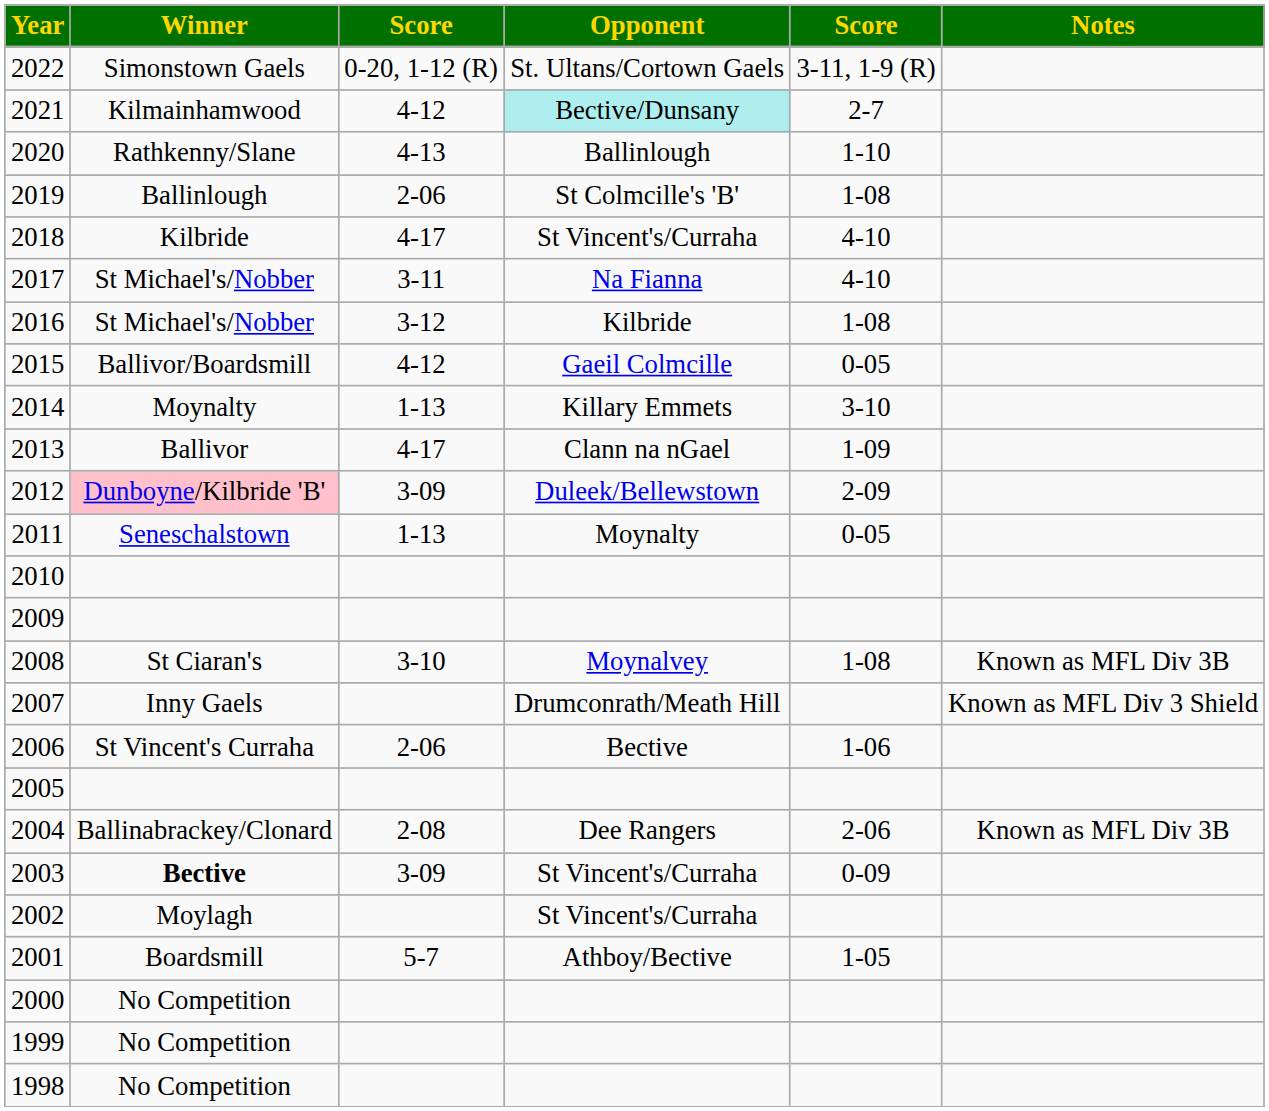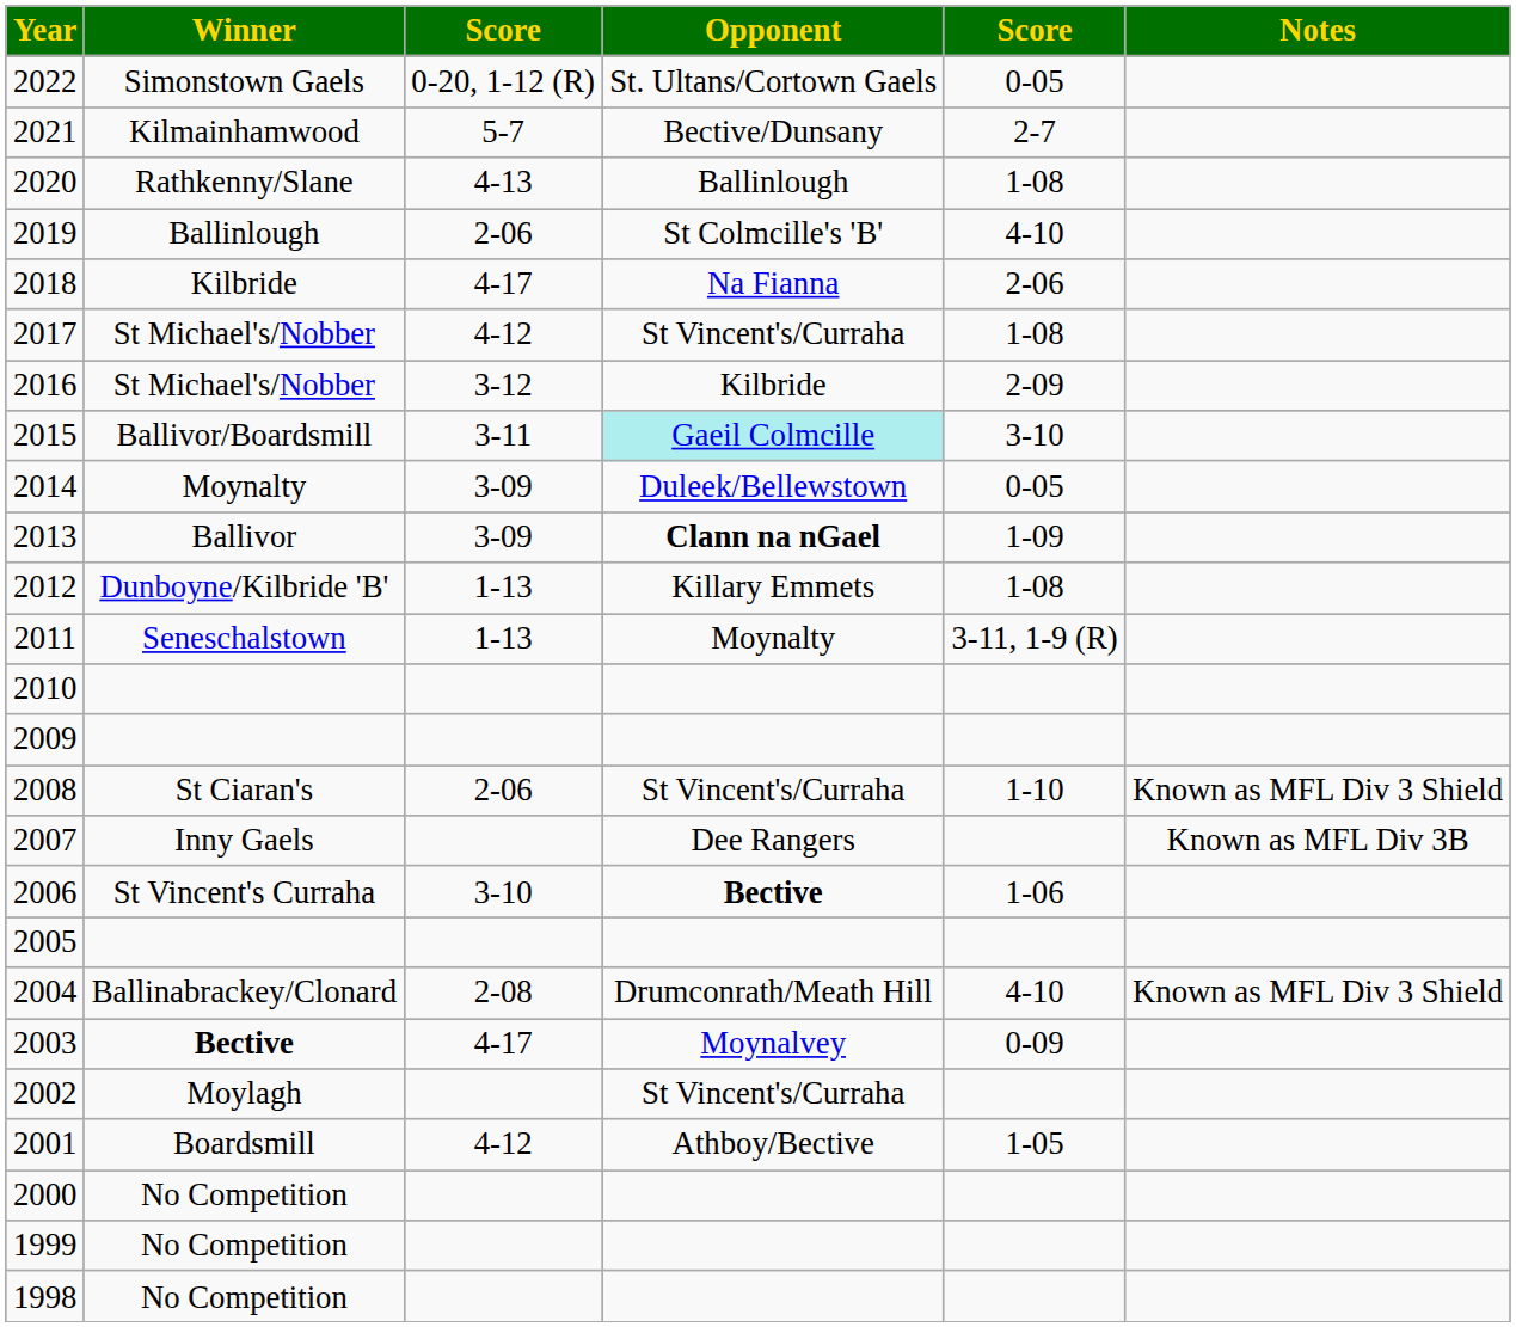 <table class="wikitable" style="text-align:center;">
 <tr>
 <th style="background:#007000;color:gold">Year</th>
 <th style="background:#007000;color:gold">Winner</th>
 <th style="background:#007000;color:gold">Score</th>
 <th style="background:#007000;color:gold">Opponent</th>
 <th style="background:#007000;color:gold">Score</th>
 <th style="background:#007000;color:gold">Notes</th>
 </tr>
 <tr 15B.C>
 </tr>
 <tr>
 <td>2022</td>
 <td>Simonstown Gaels</td>
 <td>0-20, 1-12 (R)</td>
 <td>St. Ultans/Cortown Gaels</td>
-<td>3-11, 1-9 (R)</td>
+<td>0-05</td>
 </tr>
 <tr>
 <td>2021</td>
 <td>Kilmainhamwood</td>
-<td>4-12</td>
-<td style="background: paleturquoise;">Bective/Dunsany</td>
+<td>5-7</td>
+<td>Bective/Dunsany</td>
 <td>2-7</td>
 <td></td>
 </tr>
 <tr>
 <td>2020</td>
 <td>Rathkenny/Slane</td>
 <td>4-13</td>
 <td>Ballinlough</td>
-<td>1-10</td>
+<td>1-08</td>
 <td></td>
 </tr>
 <tr>
 <td>2019</td>
 <td>Ballinlough</td>
 <td>2-06</td>
 <td>St Colmcille's 'B'</td>
-<td>1-08</td>
+<td>4-10</td>
 <td></td>
 </tr>
 <tr>
 <td>2018 </td>
 <td>Kilbride</td>
 <td>4-17</td>
-<td>St Vincent's/Curraha</td>
-<td>4-10</td>
+<td><a href='#'>Na Fianna</a></td>
+<td>2-06</td>
 <td></td>
 </tr>
 <tr>
 <td>2017 </td>
 <td>St Michael's/<a href='#'>Nobber</a></td>
-<td>3-11</td>
-<td><a href='#'>Na Fianna</a></td>
-<td>4-10</td>
+<td>4-12</td>
+<td>St Vincent's/Curraha</td>
+<td>1-08</td>
 <td></td>
 </tr>
 <tr>
 <td>2016 </td>
 <td>St Michael's/<a href='#'>Nobber</a></td>
 <td>3-12</td>
 <td>Kilbride</td>
-<td>1-08</td>
+<td>2-09</td>
 <td></td>
 </tr>
 <tr>
 <td>2015 </td>
 <td>Ballivor/Boardsmill</td>
-<td>4-12</td>
-<td><a href='#'>Gaeil Colmcille</a></td>
-<td>0-05</td>
+<td>3-11</td>
+<td style="background: paleturquoise;"><a href='#'>Gaeil Colmcille</a></td>
+<td>3-10</td>
 <td></td>
 </tr>
 <tr>
 <td>2014 </td>
 <td>Moynalty</td>
-<td>1-13</td>
-<td>Killary Emmets</td>
-<td>3-10</td>
+<td>3-09</td>
+<td><a href='#'>Duleek/Bellewstown</a></td>
+<td>0-05</td>
 <td></td>
 </tr>
 <tr>
 <td>2013</td>
 <td>Ballivor</td>
-<td>4-17</td>
-<td>Clann na nGael</td>
+<td>3-09</td>
+<td><strong>Clann na nGael</strong></td>
 <td>1-09</td>
 <td></td>
 </tr>
 <tr>
 <td>2012 </td>
-<td style="background: pink;"><a href='#'>Dunboyne</a>/Kilbride 'B'</td>
-<td>3-09</td>
-<td><a href='#'>Duleek/Bellewstown</a></td>
-<td>2-09</td>
+<td><a href='#'>Dunboyne</a>/Kilbride 'B'</td>
+<td>1-13</td>
+<td>Killary Emmets</td>
+<td>1-08</td>
 <td></td>
 </tr>
 <tr>
 <td>2011 </td>
 <td><a href='#'>Seneschalstown</a></td>
 <td>1-13</td>
 <td>Moynalty</td>
-<td>0-05</td>
+<td>3-11, 1-9 (R)</td>
 <td></td>
 </tr>
 <tr>
 <td>2010</td>
 <td></td>
 <td></td>
 <td></td>
 <td></td>
 <td></td>
 </tr>
 <tr>
 <td>2009</td>
 <td></td>
 <td></td>
 <td></td>
 <td></td>
 <td></td>
 </tr>
 <tr>
 <td>2008</td>
 <td>St Ciaran's</td>
-<td>3-10</td>
-<td><a href='#'>Moynalvey</a></td>
-<td>1-08</td>
-<td>Known as MFL Div 3B</td>
+<td>2-06</td>
+<td>St Vincent's/Curraha</td>
+<td>1-10</td>
+<td>Known as MFL Div 3 Shield</td>
 </tr>
 <tr>
 <td>2007</td>
 <td>Inny Gaels</td>
 <td></td>
-<td>Drumconrath/Meath Hill</td>
+<td>Dee Rangers</td>
 <td></td>
-<td>Known as MFL Div 3 Shield</td>
+<td>Known as MFL Div 3B</td>
 </tr>
 <tr>
 <td>2006</td>
 <td>St Vincent's Curraha</td>
-<td>2-06</td>
-<td>Bective</td>
+<td>3-10</td>
+<td><strong>Bective</strong></td>
 <td>1-06</td>
 <td></td>
 </tr>
 <tr>
 <td>2005</td>
 <td></td>
 <td></td>
 <td></td>
 <td></td>
 <td></td>
 </tr>
 <tr>
 <td>2004</td>
 <td>Ballinabrackey/Clonard</td>
 <td>2-08</td>
-<td>Dee Rangers</td>
-<td>2-06</td>
-<td>Known as MFL Div 3B</td>
+<td>Drumconrath/Meath Hill</td>
+<td>4-10</td>
+<td>Known as MFL Div 3 Shield</td>
 </tr>
 <tr>
 <td>2003</td>
 <td><strong>Bective</strong></td>
-<td>3-09</td>
-<td>St Vincent's/Curraha</td>
+<td>4-17</td>
+<td><a href='#'>Moynalvey</a></td>
 <td>0-09</td>
 <td></td>
 </tr>
 <tr>
 <td>2002</td>
 <td>Moylagh</td>
 <td></td>
 <td>St Vincent's/Curraha</td>
 <td></td>
 <td></td>
 </tr>
 <tr>
 <td>2001</td>
 <td>Boardsmill</td>
-<td>5-7</td>
+<td>4-12</td>
 <td>Athboy/Bective</td>
 <td>1-05</td>
 <td></td>
 </tr>
 <tr>
 <td>2000</td>
 <td>No Competition</td>
 <td></td>
 <td></td>
 <td></td>
 <td></td>
 </tr>
 <tr>
 <td>1999</td>
 <td>No Competition</td>
 <td></td>
 <td></td>
 <td></td>
 <td></td>
 </tr>
 <tr>
 <td>1998</td>
 <td>No Competition</td>
 <td></td>
 <td></td>
 <td></td>
 <td></td>
 </tr>
 <tr>
 </tr>
 </table>
